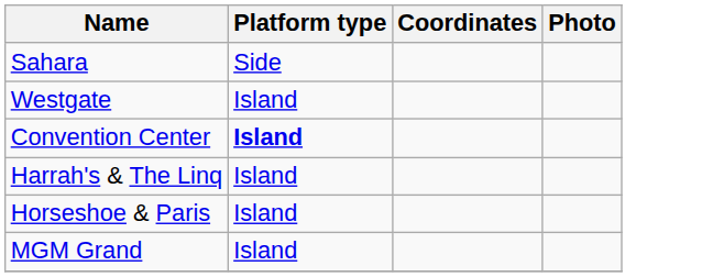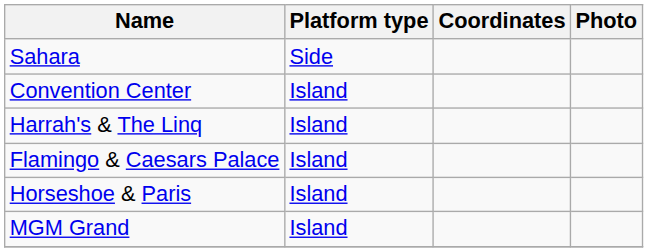 <table class="wikitable">
 <tr>
 <th>Name</th>
 <th>Platform type</th>
 <th>Coordinates</th>
 <th>Photo</th>
 </tr>
 <tr>
 <td><a href='#'>Sahara</a></td>
 <td><a href='#'>Side</a></td>
 <td></td>
 <td></td>
 </tr>
 <tr>
-<td><a href='#'>Westgate</a></td>
+<td><a href='#'>Convention Center</a></td>
 <td><a href='#'>Island</a></td>
 <td></td>
 <td></td>
 </tr>
 <tr>
-<td><a href='#'>Convention Center</a></td>
-<td><strong><a href='#'>Island</a></strong></td>
+<td><a href='#'>Harrah's</a> & <a href='#'>The Linq</a></td>
+<td><a href='#'>Island</a></td>
 <td></td>
 <td></td>
 </tr>
 <tr>
-<td><a href='#'>Harrah's</a> & <a href='#'>The Linq</a></td>
+<td><a href='#'>Flamingo</a> & <a href='#'>Caesars Palace</a></td>
 <td><a href='#'>Island</a></td>
 <td></td>
 <td></td>
 </tr>
 <tr>
 <td><a href='#'>Horseshoe</a> & <a href='#'>Paris</a></td>
 <td><a href='#'>Island</a></td>
 <td></td>
 <td></td>
 </tr>
 <tr>
 <td><a href='#'>MGM Grand</a></td>
 <td><a href='#'>Island</a></td>
 <td></td>
 <td></td>
 </tr>
 <tr>
 </tr>
 </table>
